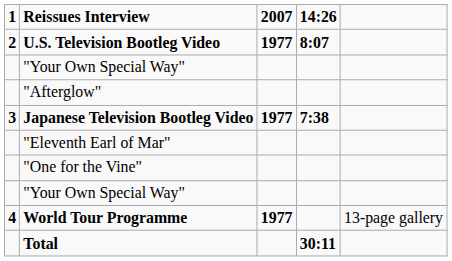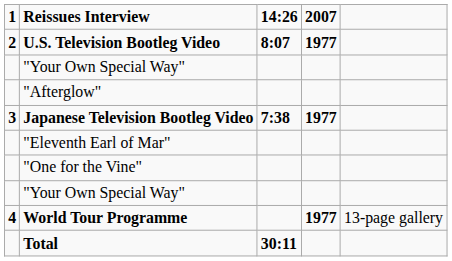 <table class="wikitable">
 <tr>
 <td><strong>1</strong></td>
 <td><strong>Reissues Interview</strong></td>
+<td><strong>14:26</strong></td>
 <td><strong>2007</strong></td>
-<td><strong>14:26</strong></td>
 <td></td>
 </tr>
 <tr>
 <td><strong>2</strong></td>
 <td><strong>U.S. Television Bootleg Video</strong></td>
+<td><strong>8:07</strong></td>
 <td><strong>1977</strong></td>
-<td><strong>8:07</strong></td>
 <td></td>
 </tr>
 <tr>
 <td></td>
 <td>"Your Own Special Way"</td>
 <td></td>
 <td></td>
 <td></td>
 </tr>
 <tr>
 <td></td>
 <td>"Afterglow"</td>
 <td></td>
 <td></td>
 <td></td>
 </tr>
 <tr>
 <td><strong>3</strong></td>
 <td><strong>Japanese Television Bootleg Video</strong></td>
+<td><strong>7:38</strong></td>
 <td><strong>1977</strong></td>
-<td><strong>7:38</strong></td>
 <td></td>
 </tr>
 <tr>
 <td></td>
 <td>"Eleventh Earl of Mar"</td>
 <td></td>
 <td></td>
 <td></td>
 </tr>
 <tr>
 <td></td>
 <td>"One for the Vine"</td>
 <td></td>
 <td></td>
 <td></td>
 </tr>
 <tr>
 <td></td>
 <td>"Your Own Special Way"</td>
 <td></td>
 <td></td>
 <td></td>
 </tr>
 <tr>
 <td><strong>4</strong></td>
 <td><strong>World Tour Programme</strong></td>
+<td></td>
 <td><strong>1977</strong></td>
-<td></td>
 <td>13-page gallery</td>
 </tr>
 <tr>
 <td></td>
 <td><strong>Total</strong></td>
+<td><strong>30:11</strong></td>
 <td></td>
-<td><strong>30:11</strong></td>
 <td></td>
 </tr>
 </table>
